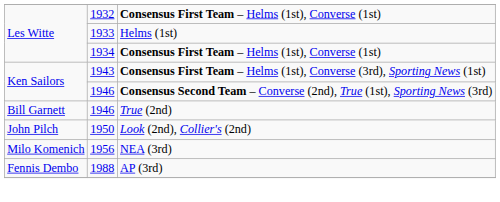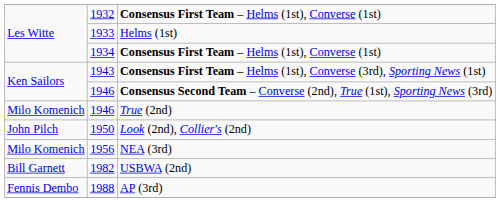 <table class="wikitable">
 <tr>
 </tr>
 <tr>
 <td rowspan=3><a href='#'>Les Witte</a></td>
 <td><a href='#'>1932</a></td>
 <td><strong>Consensus First Team</strong> – <a href='#'>Helms</a> (1st), <a href='#'>Converse</a> (1st)</td>
 </tr>
 <tr>
 <td><a href='#'>1933</a></td>
 <td><a href='#'>Helms</a> (1st)</td>
 </tr>
 <tr>
 <td><a href='#'>1934</a></td>
 <td><strong>Consensus First Team</strong> – <a href='#'>Helms</a> (1st), <a href='#'>Converse</a> (1st)</td>
 </tr>
 <tr>
 <td rowspan=2><a href='#'>Ken Sailors</a></td>
 <td><a href='#'>1943</a></td>
 <td><strong>Consensus First Team</strong> – <a href='#'>Helms</a> (1st), <a href='#'>Converse</a> (3rd), <em><a href='#'>Sporting News</a></em> (1st)</td>
 </tr>
 <tr>
 <td><a href='#'>1946</a></td>
 <td><strong>Consensus Second Team</strong> – <a href='#'>Converse</a> (2nd), <em><a href='#'>True</a></em> (1st), <em><a href='#'>Sporting News</a></em> (3rd)</td>
 </tr>
 <tr>
-<td><a href='#'>Bill Garnett</a></td>
+<td><a href='#'>Milo Komenich</a></td>
 <td><a href='#'>1946</a></td>
 <td><em><a href='#'>True</a></em> (2nd)</td>
 </tr>
 <tr>
 <td><a href='#'>John Pilch</a></td>
 <td><a href='#'>1950</a></td>
 <td><em><a href='#'>Look</a></em> (2nd), <em><a href='#'>Collier's</a></em> (2nd)</td>
 </tr>
 <tr>
 <td><a href='#'>Milo Komenich</a></td>
 <td><a href='#'>1956</a></td>
 <td><a href='#'>NEA</a> (3rd)</td>
 </tr>
 <tr>
+<td><a href='#'>Bill Garnett</a></td>
+<td><a href='#'>1982</a></td>
+<td><a href='#'>USBWA</a> (2nd)</td>
+</tr>
+<tr>
 <td><a href='#'>Fennis Dembo</a></td>
 <td><a href='#'>1988</a></td>
 <td><a href='#'>AP</a> (3rd)</td>
 </tr>
 <tr>
 </tr>
 </table>
